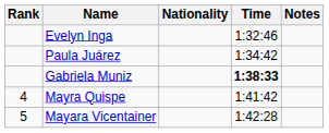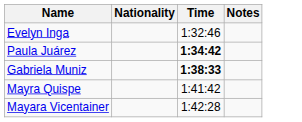 <table class="wikitable sortable" style="text-align:center">
 <tr>
-<th>Rank</th>
 <th>Name</th>
 <th>Nationality</th>
 <th>Time</th>
 <th>Notes</th>
 </tr>
 <tr>
-<td></td>
 <td align=left><a href='#'>Evelyn Inga</a></td>
 <td align=left></td>
 <td>1:32:46</td>
 <td><strong></strong></td>
 </tr>
 <tr>
-<td></td>
 <td align=left><a href='#'>Paula Juárez</a></td>
 <td align=left></td>
-<td>1:34:42</td>
+<td><strong>1:34:42</strong></td>
 <td></td>
 </tr>
 <tr>
-<td></td>
 <td align=left><a href='#'>Gabriela Muniz</a></td>
 <td align=left></td>
 <td><strong>1:38:33</strong></td>
 <td></td>
 </tr>
 <tr>
-<td>4</td>
 <td align=left><a href='#'>Mayra Quispe</a></td>
 <td align=left></td>
 <td>1:41:42</td>
 <td></td>
 </tr>
 <tr>
-<td>5</td>
 <td align=left><a href='#'>Mayara Vicentainer</a></td>
 <td align=left></td>
 <td>1:42:28</td>
 <td></td>
 </tr>
 </table>
